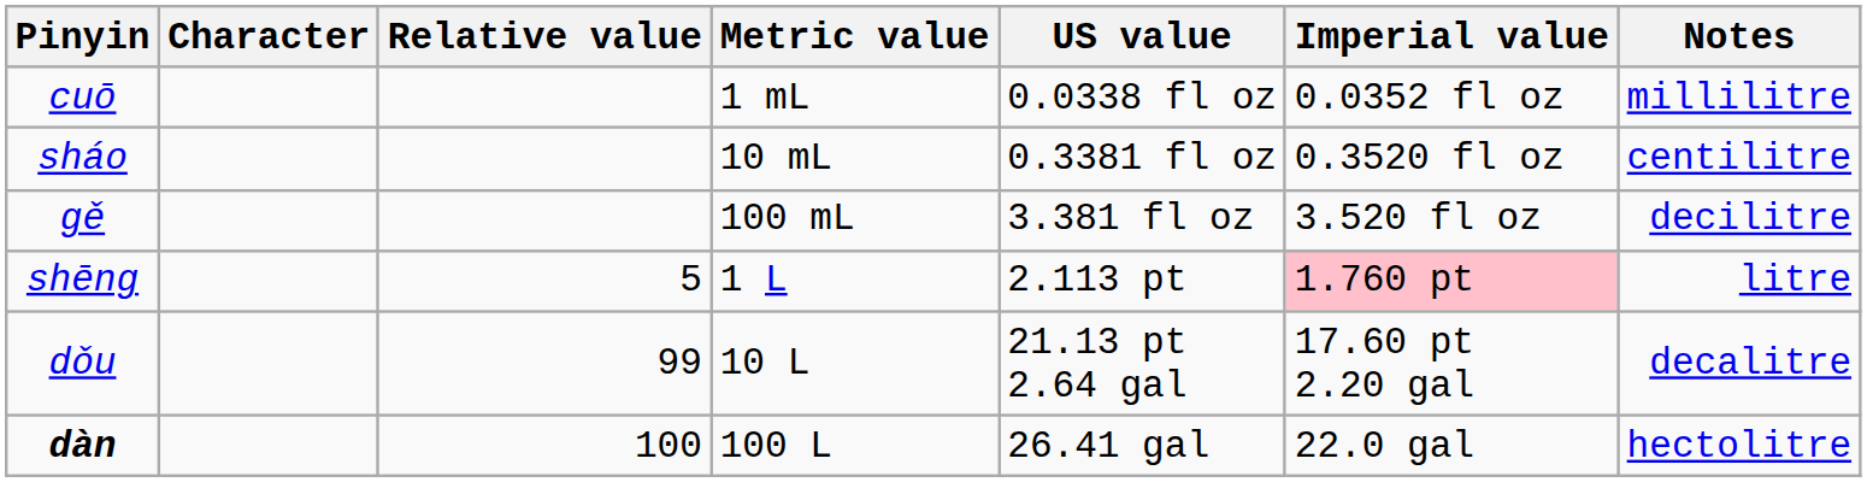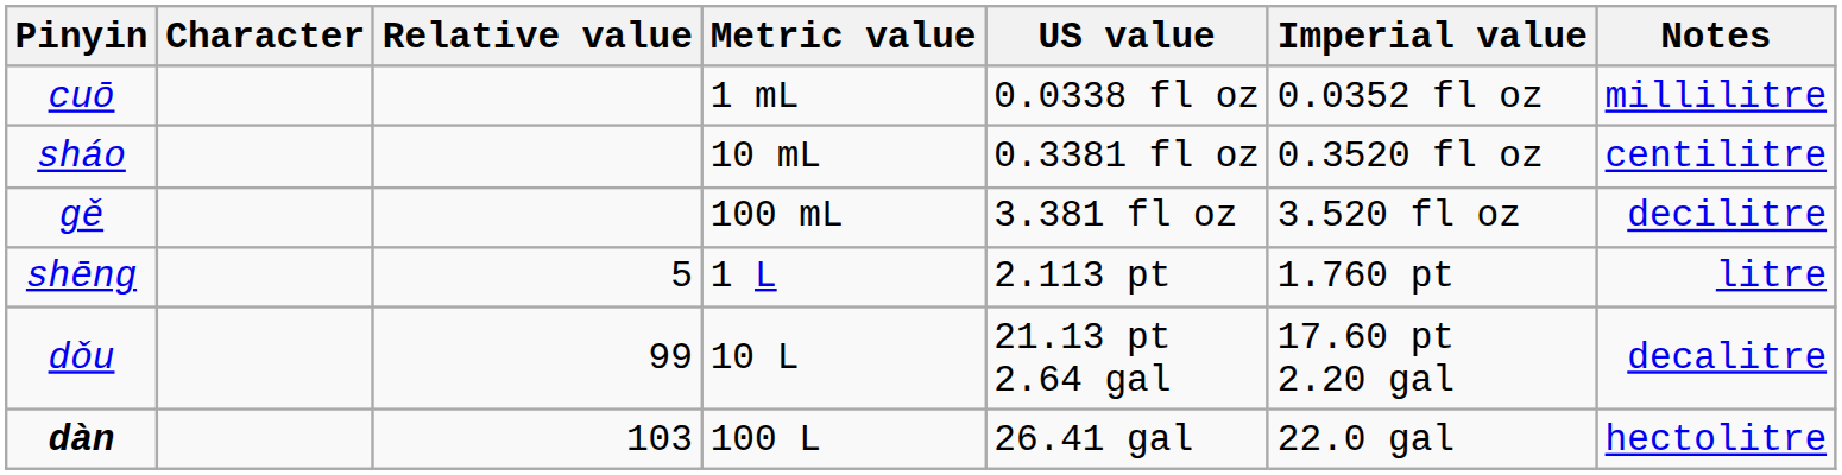 <table class="wikitable">
 <tr>
 <th>Pinyin</th>
 <th>Character</th>
 <th>Relative value</th>
 <th>Metric value</th>
 <th>US value</th>
 <th>Imperial value</th>
 <th>Notes</th>
 </tr>
 <tr>
 <td align=center><em><a href='#'>cuō</a></em></td>
 <td align=right></td>
 <td align=right></td>
 <td align=left>1 mL</td>
 <td align=left>0.0338 fl oz</td>
 <td align=left>0.0352 fl oz</td>
 <td align=right><a href='#'>millilitre</a></td>
 </tr>
 <tr>
 <td align=center><em><a href='#'>sháo</a></em></td>
 <td align=right></td>
 <td align=right></td>
 <td align=left>10 mL</td>
 <td align=left>0.3381 fl oz</td>
 <td align=left>0.3520 fl oz</td>
 <td align=right><a href='#'>centilitre</a></td>
 </tr>
 <tr>
 <td align=center><em><a href='#'>gě</a></em></td>
 <td align=right></td>
 <td align=right></td>
 <td align=left>100 mL</td>
 <td align=left>3.381 fl oz</td>
 <td align=left>3.520 fl oz</td>
 <td align=right><a href='#'>decilitre</a></td>
 </tr>
 <tr>
 <td align=center><em><a href='#'>shēng</a></em></td>
 <td align=right></td>
 <td align=right>5</td>
 <td align=left>1 <a href='#'>L</a></td>
 <td align=left>2.113 pt</td>
-<td align=left style="background: pink;">1.760 pt</td>
+<td align=left>1.760 pt</td>
 <td align=right><a href='#'>litre</a></td>
 </tr>
 <tr>
 <td align=center><em><a href='#'>dǒu</a></em></td>
 <td align=right></td>
 <td align=right>99</td>
 <td align=left>10 L</td>
 <td align=left>21.13 pt<br>2.64 gal</td>
 <td align=left>17.60 pt<br>2.20 gal</td>
 <td align=right><a href='#'>decalitre</a></td>
 </tr>
 <tr>
 <td align=center><strong><em>dàn</em></strong></td>
 <td align=right></td>
-<td align=right>100</td>
+<td align=right>103</td>
 <td align=left>100 L</td>
 <td align=left>26.41 gal</td>
 <td align=left>22.0 gal</td>
 <td align=right><a href='#'>hectolitre</a></td>
 </tr>
 </table>
